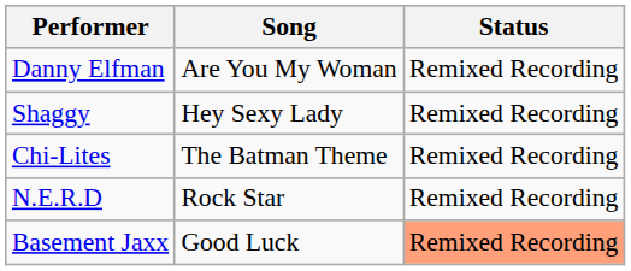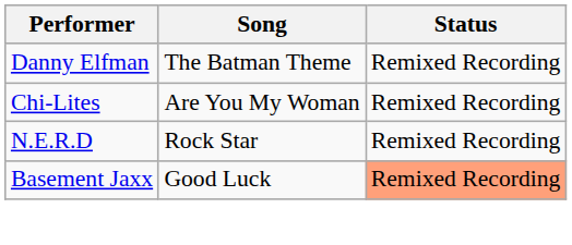 <table class="wikitable" style="font-size:85%">
 <tr>
 <th>Performer</th>
 <th>Song</th>
 <th>Status</th>
 </tr>
 <tr>
 <td><a href='#'>Danny Elfman</a></td>
-<td>Are You My Woman</td>
-<td>Remixed Recording</td>
-</tr>
-<tr>
-<td><a href='#'>Shaggy</a></td>
-<td>Hey Sexy Lady</td>
+<td>The Batman Theme</td>
 <td>Remixed Recording</td>
 </tr>
 <tr>
 <td><a href='#'>Chi-Lites</a></td>
-<td>The Batman Theme</td>
+<td>Are You My Woman</td>
 <td>Remixed Recording</td>
 </tr>
 <tr>
 <td><a href='#'>N.E.R.D</a></td>
 <td>Rock Star</td>
 <td>Remixed Recording</td>
 </tr>
 <tr>
 <td><a href='#'>Basement Jaxx</a></td>
 <td>Good Luck</td>
 <td style="background: lightsalmon;">Remixed Recording</td>
 </tr>
 </table>
